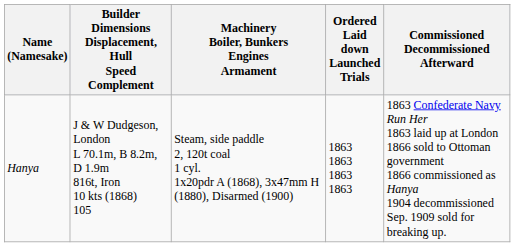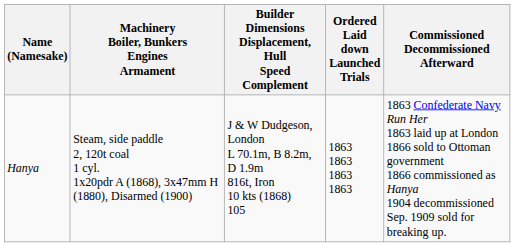 <table class="wikitable" style="font-size:90%;">
 <tr bgcolor="#e6e9ff">
 <th>Name<br>(Namesake)</th>
+<th>Machinery<br>Boiler, Bunkers<br>Engines<br>Armament</th>
 <th>Builder<br>Dimensions<br>Displacement, Hull<br>Speed<br>Complement</th>
-<th>Machinery<br>Boiler, Bunkers<br>Engines<br>Armament</th>
 <th>Ordered<br>Laid down<br>Launched<br>Trials</th>
 <th>Commissioned<br>Decommissioned<br>Afterward</th>
 </tr>
 <tr ---->
 <td><em>Hanya</em></td>
+<td>Steam, side paddle<br>2, 120t coal<br>1 cyl.<br>1x20pdr A (1868), 3x47mm H (1880), Disarmed (1900)</td>
 <td> J & W Dudgeson, London<br>L 70.1m, B 8.2m, D 1.9m<br>816t, Iron<br>10 kts (1868)<br>105</td>
-<td>Steam, side paddle<br>2, 120t coal<br>1 cyl.<br>1x20pdr A (1868), 3x47mm H (1880), Disarmed (1900)</td>
 <td>1863<br>1863<br>1863<br>1863</td>
 <td>1863  <a href='#'>Confederate Navy</a> <em>Run Her</em><br>1863 laid up at London<br>1866 sold to Ottoman government<br>1866 commissioned as <em>Hanya</em><br>1904 decommissioned<br>Sep. 1909 sold for breaking up.</td>
 </tr>
 </table>
